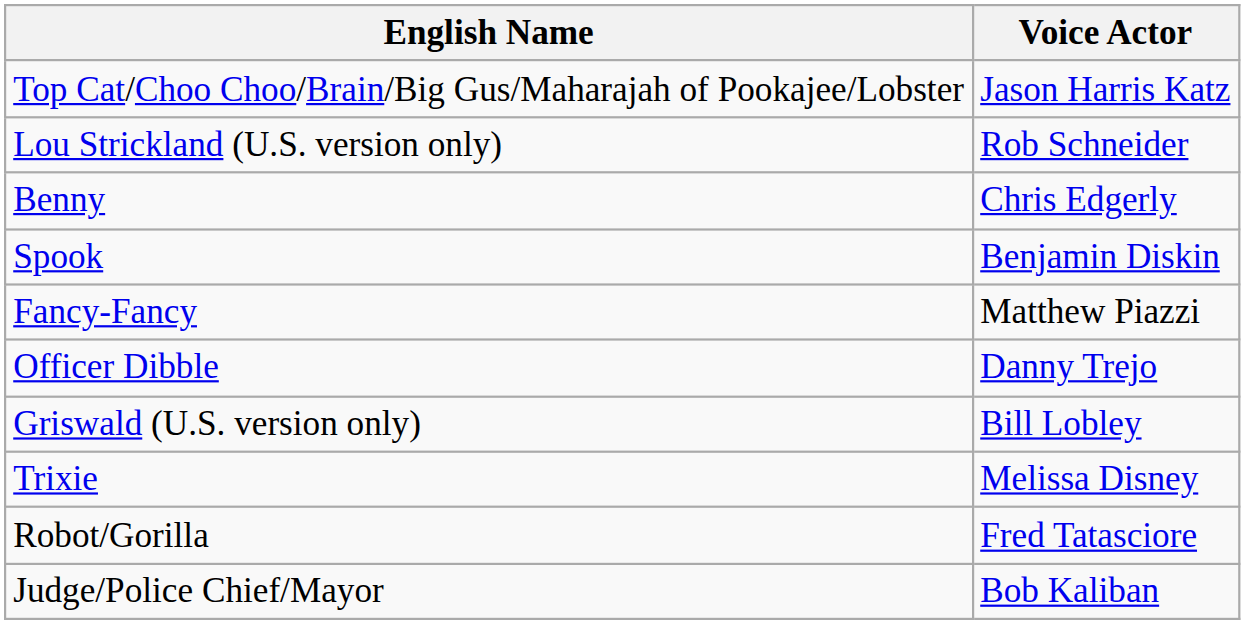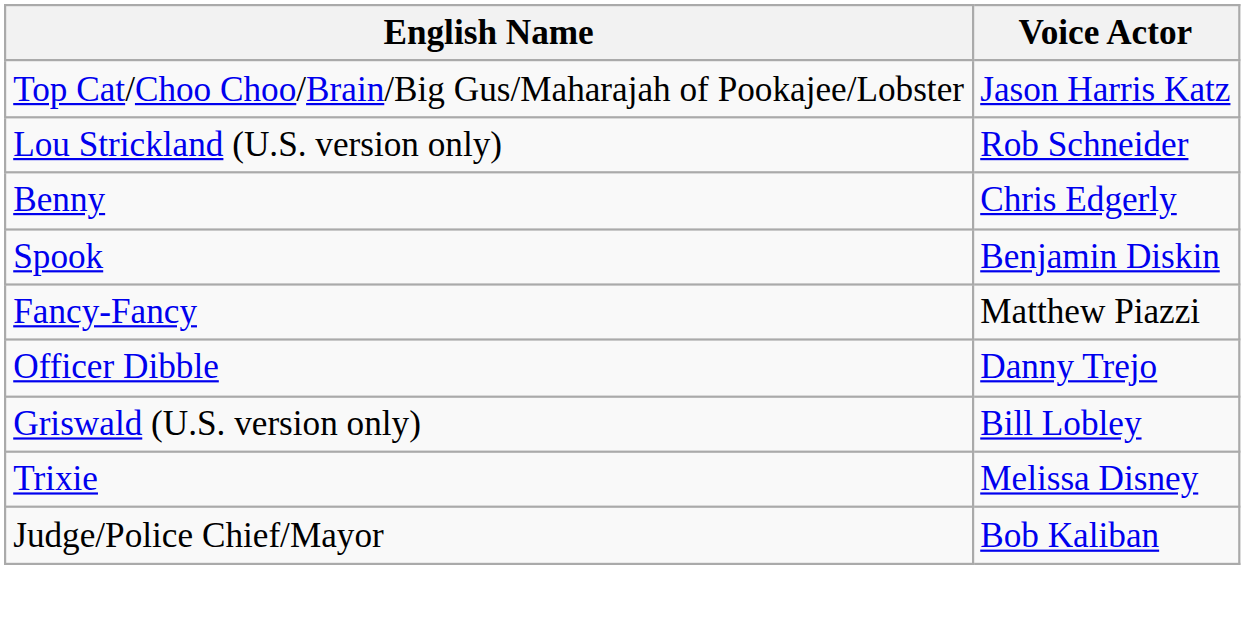 <table class="wikitable">
 <tr>
 <th>English Name</th>
 <th>Voice Actor</th>
 </tr>
 <tr>
 <td><a href='#'>Top Cat</a>/<a href='#'>Choo Choo</a>/<a href='#'>Brain</a>/Big Gus/Maharajah  of Pookajee/Lobster</td>
 <td><a href='#'>Jason Harris Katz</a></td>
 </tr>
 <tr>
 <td><a href='#'>Lou Strickland</a> (U.S. version only)</td>
 <td><a href='#'>Rob Schneider</a></td>
 </tr>
 <tr>
 <td><a href='#'>Benny</a></td>
 <td><a href='#'>Chris Edgerly</a></td>
 </tr>
 <tr>
 <td><a href='#'>Spook</a></td>
 <td><a href='#'>Benjamin Diskin</a></td>
 </tr>
 <tr>
 <td><a href='#'>Fancy-Fancy</a></td>
 <td>Matthew Piazzi</td>
 </tr>
 <tr>
 <td><a href='#'>Officer Dibble</a></td>
 <td><a href='#'>Danny Trejo</a></td>
 </tr>
 <tr>
 <td><a href='#'>Griswald</a> (U.S. version only)</td>
 <td><a href='#'>Bill Lobley</a></td>
 </tr>
 <tr>
 <td><a href='#'>Trixie</a></td>
 <td><a href='#'>Melissa Disney</a></td>
 </tr>
 <tr>
-<td>Robot/Gorilla</td>
-<td><a href='#'>Fred Tatasciore</a></td>
-</tr>
-<tr>
 <td>Judge/Police Chief/Mayor</td>
 <td><a href='#'>Bob Kaliban</a></td>
 </tr>
 </table>
